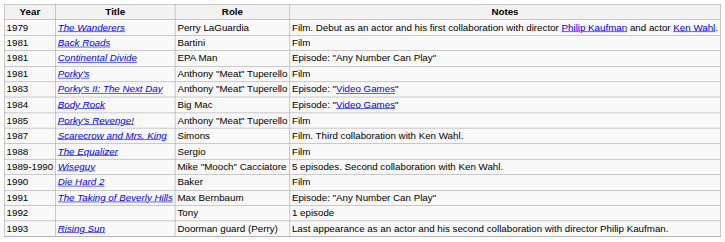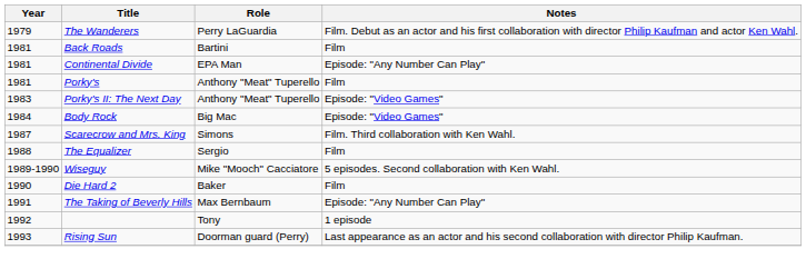 <table class="wikitable sortable plainrowheaders">
 <tr>
 <th scope="col">Year</th>
 <th scope="col">Title</th>
 <th scope="col">Role</th>
 <th scope="col" class="unsortable">Notes</th>
 </tr>
 <tr>
 <td>1979</td>
 <td><em><a href='#'>The Wanderers</a></em></td>
 <td>Perry LaGuardia</td>
 <td>Film. Debut as an actor and his first collaboration with director <a href='#'>Philip Kaufman</a> and actor <a href='#'>Ken Wahl</a>.</td>
 </tr>
 <tr>
 <td>1981</td>
 <td><em><a href='#'>Back Roads</a></em></td>
 <td>Bartini</td>
 <td>Film</td>
 </tr>
 <tr>
 <td>1981</td>
 <td><em><a href='#'>Continental Divide</a></em></td>
 <td>EPA Man</td>
 <td>Episode: "Any Number Can Play"</td>
 </tr>
 <tr>
 <td>1981</td>
 <td><em><a href='#'>Porky's</a></em></td>
 <td>Anthony "Meat" Tuperello</td>
 <td>Film</td>
 </tr>
 <tr>
 <td>1983</td>
 <td><em><a href='#'>Porky's II: The Next Day</a></em></td>
 <td>Anthony "Meat" Tuperello</td>
 <td>Episode: "<a href='#'>Video Games</a>"</td>
 </tr>
 <tr>
 <td>1984</td>
 <td><em><a href='#'>Body Rock</a></em></td>
 <td>Big Mac</td>
 <td>Episode: "<a href='#'>Video Games</a>"</td>
-</tr>
-<tr>
-<td>1985</td>
-<td><em><a href='#'>Porky's Revenge!</a></em></td>
-<td>Anthony "Meat" Tuperello</td>
-<td>Film</td>
 </tr>
 <tr>
 <td>1987</td>
 <td><em><a href='#'>Scarecrow and Mrs. King</a></em></td>
 <td>Simons</td>
 <td>Film. Third collaboration with Ken Wahl.</td>
 </tr>
 <tr>
 <td>1988</td>
 <td><em><a href='#'>The Equalizer</a></em></td>
 <td>Sergio</td>
 <td>Film</td>
 </tr>
 <tr>
 <td>1989-1990</td>
 <td><em><a href='#'>Wiseguy</a></em></td>
 <td>Mike "Mooch" Cacciatore</td>
 <td>5 episodes. Second collaboration with Ken Wahl.</td>
 </tr>
 <tr>
 <td>1990</td>
 <td><em><a href='#'>Die Hard 2</a></em></td>
 <td>Baker</td>
 <td>Film</td>
 </tr>
 <tr>
 <td>1991</td>
 <td><em><a href='#'>The Taking of Beverly Hills</a></em></td>
 <td>Max Bernbaum</td>
 <td>Episode: "Any Number Can Play"</td>
 </tr>
 <tr>
 <td>1992</td>
 <td><em></em></td>
 <td>Tony</td>
 <td>1 episode</td>
 </tr>
 <tr>
 <td>1993</td>
 <td><em><a href='#'>Rising Sun</a></em></td>
 <td>Doorman guard (Perry)</td>
 <td>Last appearance as an actor and his second collaboration with director Philip Kaufman.</td>
 </tr>
 <tr>
 </tr>
 </table>
